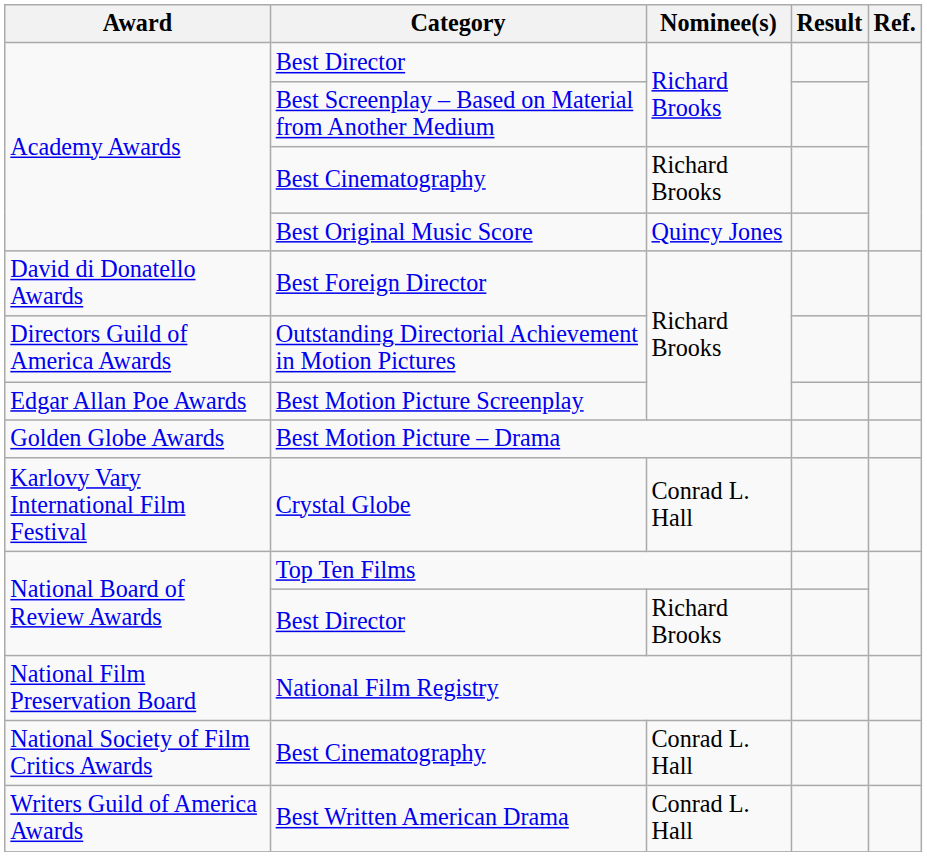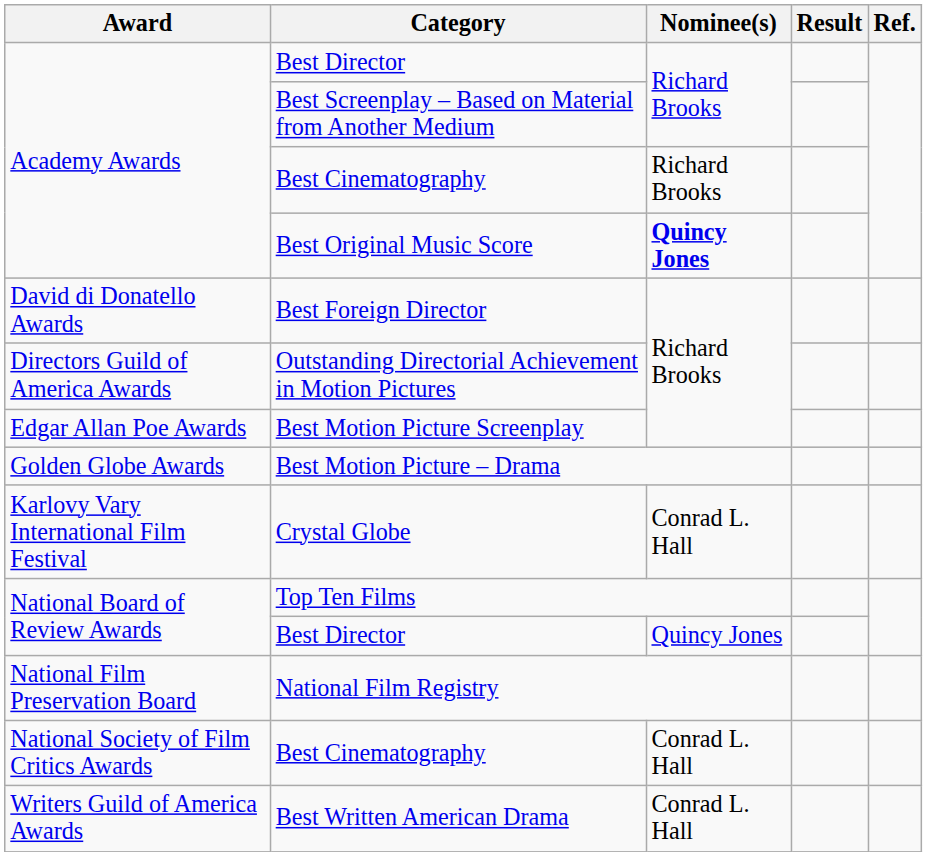 <table class="wikitable plainrowheaders">
 <tr>
 <th>Award</th>
 <th>Category</th>
 <th>Nominee(s)</th>
 <th>Result</th>
 <th>Ref.</th>
 </tr>
 <tr>
 <td rowspan="4"><a href='#'>Academy Awards</a></td>
 <td><a href='#'>Best Director</a></td>
 <td rowspan="2"><a href='#'>Richard Brooks</a></td>
 <td></td>
 <td align="center" rowspan="4"></td>
 </tr>
 <tr>
 <td><a href='#'>Best Screenplay – Based on Material from Another Medium</a></td>
 <td></td>
 </tr>
 <tr>
 <td><a href='#'>Best Cinematography</a></td>
 <td>Richard Brooks</td>
 <td></td>
 </tr>
 <tr>
 <td><a href='#'>Best Original Music Score</a></td>
-<td><a href='#'>Quincy Jones</a></td>
+<td><strong><a href='#'>Quincy Jones</a></strong></td>
 <td></td>
 </tr>
 <tr>
 <td><a href='#'>David di Donatello Awards</a></td>
 <td><a href='#'>Best Foreign Director</a></td>
 <td rowspan="3">Richard Brooks</td>
 <td></td>
 <td align="center"></td>
 </tr>
 <tr>
 <td><a href='#'>Directors Guild of America Awards</a></td>
 <td><a href='#'>Outstanding Directorial Achievement in Motion Pictures</a></td>
 <td></td>
 <td align="center"></td>
 </tr>
 <tr>
 <td><a href='#'>Edgar Allan Poe Awards</a></td>
 <td><a href='#'>Best Motion Picture Screenplay</a></td>
 <td></td>
 <td align="center"></td>
 </tr>
 <tr>
 <td><a href='#'>Golden Globe Awards</a></td>
 <td colspan="2"><a href='#'>Best Motion Picture – Drama</a></td>
 <td></td>
 <td align="center"></td>
 </tr>
 <tr>
 <td><a href='#'>Karlovy Vary International Film Festival</a></td>
 <td><a href='#'>Crystal Globe</a></td>
 <td>Conrad L. Hall </td>
 <td></td>
 <td align="center"></td>
 </tr>
 <tr>
 <td rowspan="2"><a href='#'>National Board of Review Awards</a></td>
 <td colspan="2"><a href='#'>Top Ten Films</a></td>
 <td></td>
 <td align="center" rowspan="2"></td>
 </tr>
 <tr>
 <td><a href='#'>Best Director</a></td>
-<td>Richard Brooks</td>
+<td><a href='#'>Quincy Jones</a></td>
 <td></td>
 </tr>
 <tr>
 <td><a href='#'>National Film Preservation Board</a></td>
 <td colspan="2"><a href='#'>National Film Registry</a></td>
 <td></td>
 <td align="center"></td>
 </tr>
 <tr>
 <td><a href='#'>National Society of Film Critics Awards</a></td>
 <td><a href='#'>Best Cinematography</a></td>
 <td>Conrad L. Hall </td>
 <td></td>
 <td align="center"></td>
 </tr>
 <tr>
 <td><a href='#'>Writers Guild of America Awards</a></td>
 <td><a href='#'>Best Written American Drama</a></td>
 <td>Conrad L. Hall </td>
 <td></td>
 <td align="center"></td>
 </tr>
 </table>
